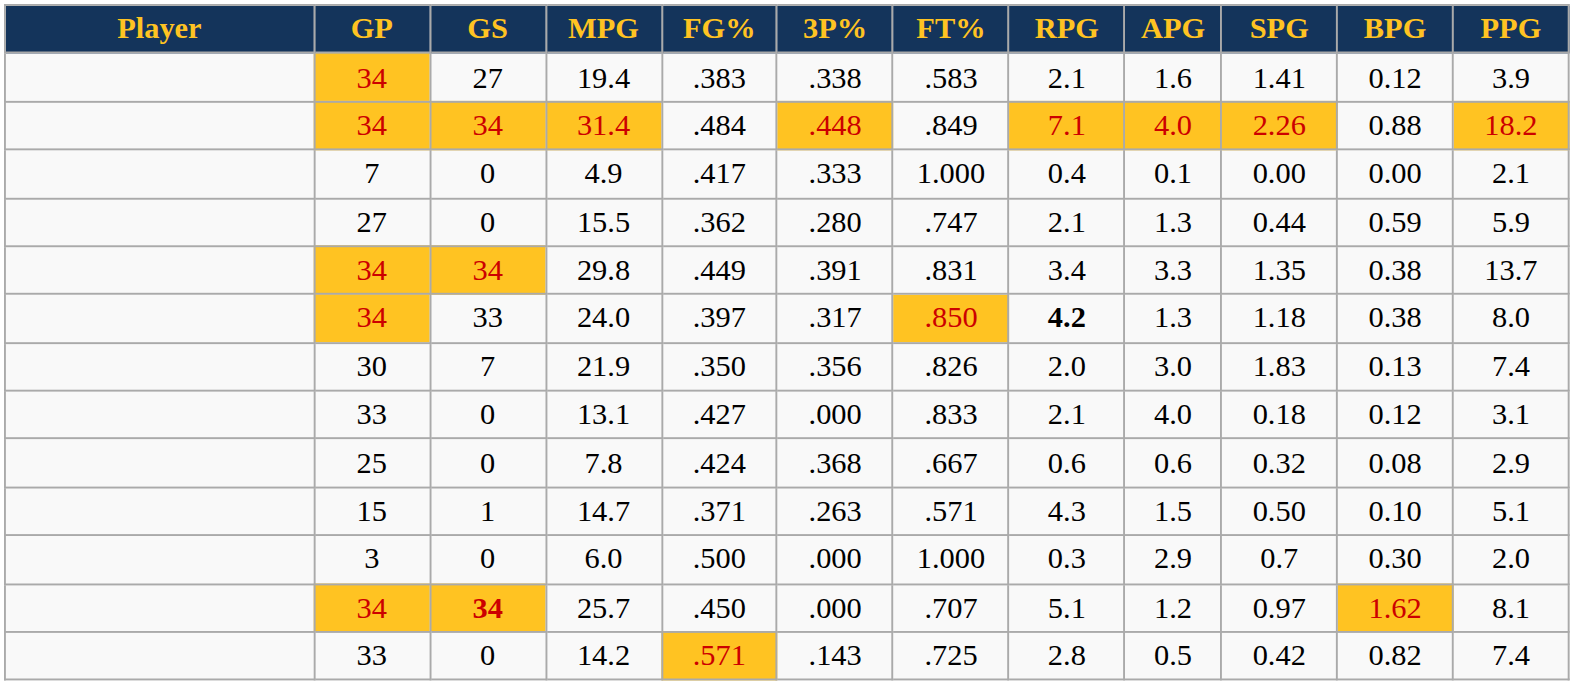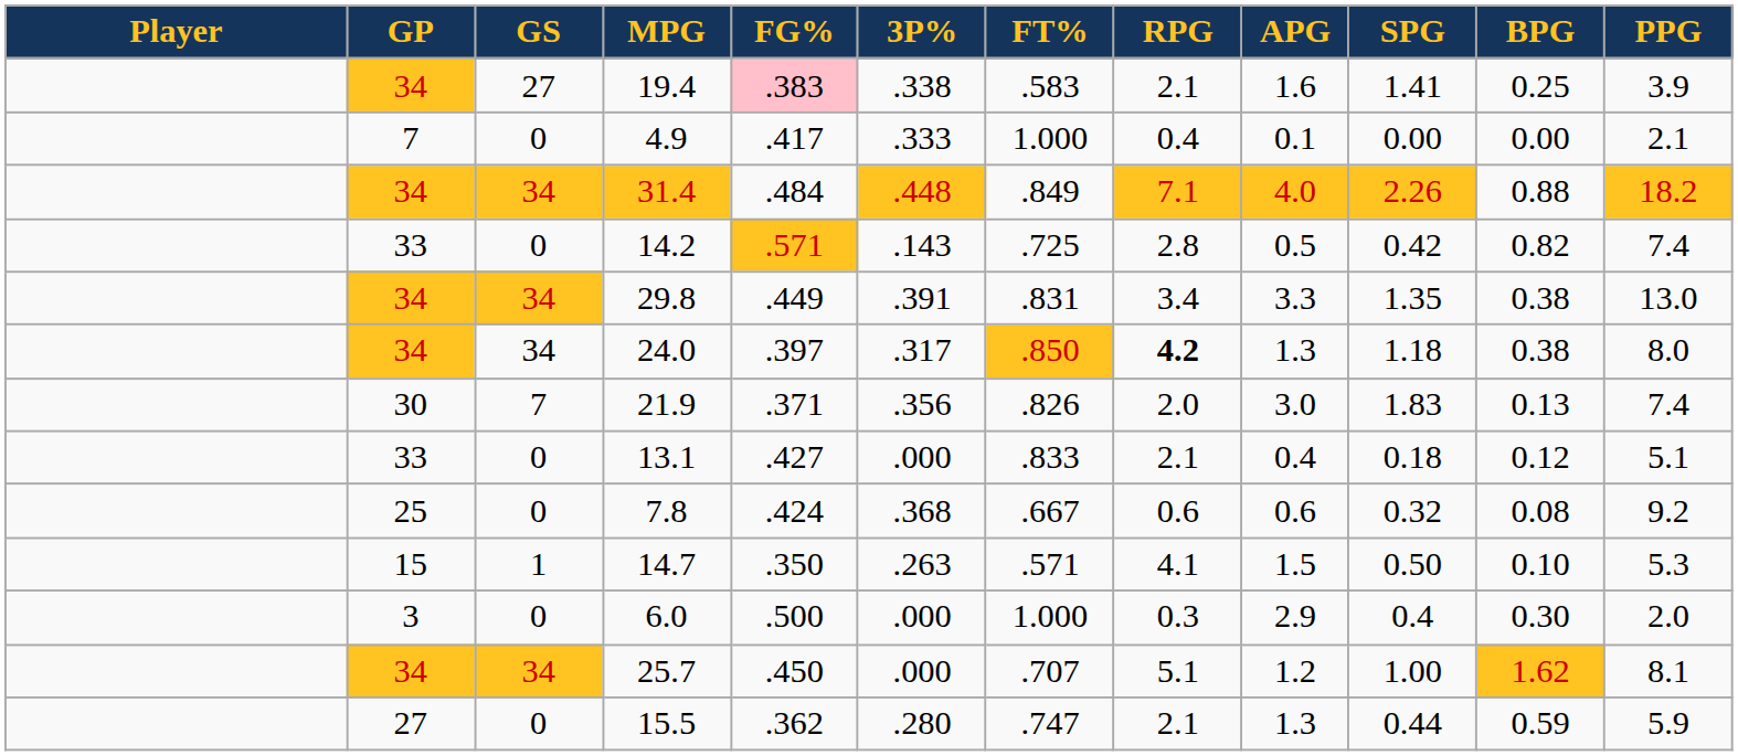 <table class="wikitable sortable" style="text-align:center;">
 <tr>
 <th style="background:#14345B;color:#ffc322;" width="16%">Player</th>
 <th style="background:#14345B;color:#ffc322;" width="6%">GP</th>
 <th style="background:#14345B;color:#ffc322;" width="6%">GS</th>
 <th style="background:#14345B;color:#ffc322;" width="6%">MPG</th>
 <th style="background:#14345B;color:#ffc322;" width="6%">FG%</th>
 <th style="background:#14345B;color:#ffc322;" width="6%">3P%</th>
 <th style="background:#14345B;color:#ffc322;" width="6%">FT%</th>
 <th style="background:#14345B;color:#ffc322;" width="6%">RPG</th>
 <th style="background:#14345B;color:#ffc322;" width="5%">APG</th>
 <th style="background:#14345B;color:#ffc322;" width="6%">SPG</th>
 <th style="background:#14345B;color:#ffc322;" width="6%">BPG</th>
 <th style="background:#14345B;color:#ffc322;" width="6%">PPG</th>
 </tr>
 <tr>
 <td></td>
 <td style="background:#FFC322;color:#CC0000;">34</td>
 <td>27</td>
 <td>19.4</td>
-<td>.383</td>
+<td style="background: pink;">.383</td>
 <td>.338</td>
 <td>.583</td>
 <td>2.1</td>
 <td>1.6</td>
 <td>1.41</td>
-<td>0.12</td>
+<td>0.25</td>
 <td>3.9</td>
+</tr>
+<tr>
+<td></td>
+<td>7</td>
+<td>0</td>
+<td>4.9</td>
+<td>.417</td>
+<td>.333</td>
+<td>1.000</td>
+<td>0.4</td>
+<td>0.1</td>
+<td>0.00</td>
+<td>0.00</td>
+<td>2.1</td>
 </tr>
 <tr>
 <td></td>
 <td style="background:#FFC322;color:#CC0000;">34</td>
 <td style="background:#FFC322;color:#CC0000;">34</td>
 <td style="background:#FFC322;color:#CC0000;">31.4</td>
 <td>.484</td>
 <td style="background:#FFC322;color:#CC0000;">.448</td>
 <td>.849</td>
 <td style="background:#FFC322;color:#CC0000;">7.1</td>
 <td style="background:#FFC322;color:#CC0000;">4.0</td>
 <td style="background:#FFC322;color:#CC0000;">2.26</td>
 <td>0.88</td>
 <td style="background:#FFC322;color:#CC0000;">18.2</td>
 </tr>
 <tr>
 <td></td>
-<td>7</td>
+<td>33</td>
 <td>0</td>
-<td>4.9</td>
-<td>.417</td>
-<td>.333</td>
-<td>1.000</td>
-<td>0.4</td>
-<td>0.1</td>
-<td>0.00</td>
-<td>0.00</td>
-<td>2.1</td>
-</tr>
-<tr>
-<td></td>
-<td>27</td>
-<td>0</td>
-<td>15.5</td>
-<td>.362</td>
-<td>.280</td>
-<td>.747</td>
-<td>2.1</td>
-<td>1.3</td>
-<td>0.44</td>
-<td>0.59</td>
-<td>5.9</td>
+<td>14.2</td>
+<td style="background:#FFC322;color:#CC0000;">.571</td>
+<td>.143</td>
+<td>.725</td>
+<td>2.8</td>
+<td>0.5</td>
+<td>0.42</td>
+<td>0.82</td>
+<td>7.4</td>
 </tr>
 <tr>
 <td></td>
 <td style="background:#FFC322;color:#CC0000;">34</td>
 <td style="background:#FFC322;color:#CC0000;">34</td>
 <td>29.8</td>
 <td>.449</td>
 <td>.391</td>
 <td>.831</td>
 <td>3.4</td>
 <td>3.3</td>
 <td>1.35</td>
 <td>0.38</td>
-<td>13.7</td>
+<td>13.0</td>
 </tr>
 <tr>
 <td></td>
 <td style="background:#FFC322;color:#CC0000;">34</td>
-<td>33</td>
+<td>34</td>
 <td>24.0</td>
 <td>.397</td>
 <td>.317</td>
 <td style="background:#FFC322;color:#CC0000;">.850</td>
 <td><strong>4.2</strong></td>
 <td>1.3</td>
 <td>1.18</td>
 <td>0.38</td>
 <td>8.0</td>
 </tr>
 <tr>
 <td></td>
 <td>30</td>
 <td>7</td>
 <td>21.9</td>
-<td>.350</td>
+<td>.371</td>
 <td>.356</td>
 <td>.826</td>
 <td>2.0</td>
 <td>3.0</td>
 <td>1.83</td>
 <td>0.13</td>
 <td>7.4</td>
 </tr>
 <tr>
 <td></td>
 <td>33</td>
 <td>0</td>
 <td>13.1</td>
 <td>.427</td>
 <td>.000</td>
 <td>.833</td>
 <td>2.1</td>
-<td>4.0</td>
+<td>0.4</td>
 <td>0.18</td>
 <td>0.12</td>
-<td>3.1</td>
+<td>5.1</td>
 </tr>
 <tr>
 <td></td>
 <td>25</td>
 <td>0</td>
 <td>7.8</td>
 <td>.424</td>
 <td>.368</td>
 <td>.667</td>
 <td>0.6</td>
 <td>0.6</td>
 <td>0.32</td>
 <td>0.08</td>
-<td>2.9</td>
+<td>9.2</td>
 </tr>
 <tr>
 <td></td>
 <td>15</td>
 <td>1</td>
 <td>14.7</td>
-<td>.371</td>
+<td>.350</td>
 <td>.263</td>
 <td>.571</td>
-<td>4.3</td>
+<td>4.1</td>
 <td>1.5</td>
 <td>0.50</td>
 <td>0.10</td>
-<td>5.1</td>
+<td>5.3</td>
 </tr>
 <tr>
 <td></td>
 <td>3</td>
 <td>0</td>
 <td>6.0</td>
 <td>.500</td>
 <td>.000</td>
 <td>1.000</td>
 <td>0.3</td>
 <td>2.9</td>
-<td>0.7</td>
+<td>0.4</td>
 <td>0.30</td>
 <td>2.0</td>
 </tr>
 <tr>
 <td></td>
 <td style="background:#FFC322;color:#CC0000;">34</td>
-<td style="background:#FFC322;color:#CC0000;"><strong>34</strong></td>
+<td style="background:#FFC322;color:#CC0000;">34</td>
 <td>25.7</td>
 <td>.450</td>
 <td>.000</td>
 <td>.707</td>
 <td>5.1</td>
 <td>1.2</td>
-<td>0.97</td>
+<td>1.00</td>
 <td style="background:#FFC322;color:#CC0000;">1.62</td>
 <td>8.1</td>
 </tr>
 <tr>
 <td></td>
-<td>33</td>
+<td>27</td>
 <td>0</td>
-<td>14.2</td>
-<td style="background:#FFC322;color:#CC0000;">.571</td>
-<td>.143</td>
-<td>.725</td>
-<td>2.8</td>
-<td>0.5</td>
-<td>0.42</td>
-<td>0.82</td>
-<td>7.4</td>
+<td>15.5</td>
+<td>.362</td>
+<td>.280</td>
+<td>.747</td>
+<td>2.1</td>
+<td>1.3</td>
+<td>0.44</td>
+<td>0.59</td>
+<td>5.9</td>
 </tr>
 </table>
